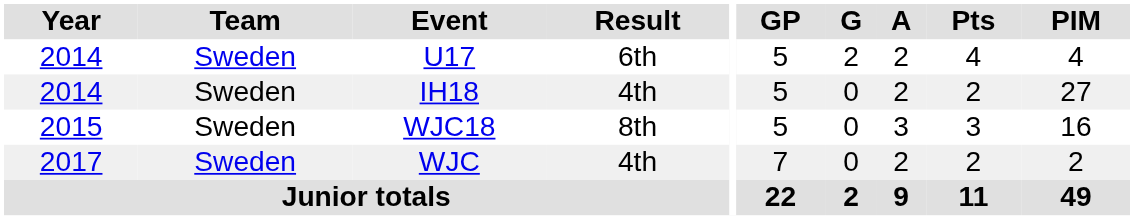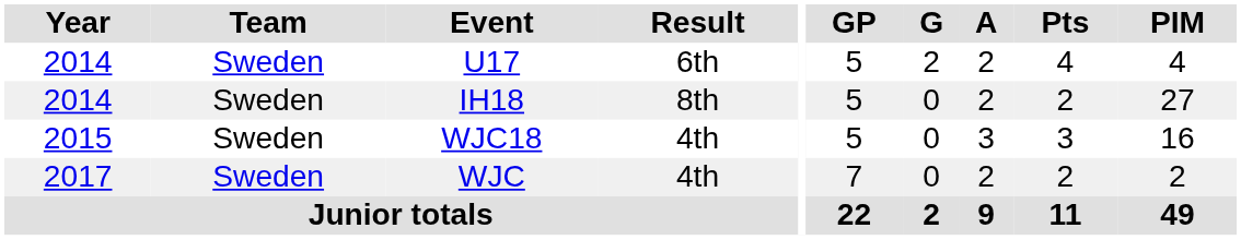 <table border="0" cellpadding="1" cellspacing="0" ID="Table3" style="text-align:center; width:40em">
 <tr ALIGN="center" bgcolor="#e0e0e0">
 <th>Year</th>
 <th>Team</th>
 <th>Event</th>
 <th>Result</th>
 <th rowspan="99" bgcolor="#ffffff"></th>
 <th>GP</th>
 <th>G</th>
 <th>A</th>
 <th>Pts</th>
 <th>PIM</th>
 </tr>
 <tr>
 <td><a href='#'>2014</a></td>
 <td><a href='#'>Sweden</a></td>
 <td><a href='#'>U17</a></td>
 <td>6th</td>
 <td>5</td>
 <td>2</td>
 <td>2</td>
 <td>4</td>
 <td>4</td>
 </tr>
 <tr bgcolor="#f0f0f0">
 <td><a href='#'>2014</a></td>
 <td>Sweden</td>
 <td><a href='#'>IH18</a></td>
-<td>4th</td>
+<td>8th</td>
 <td>5</td>
 <td>0</td>
 <td>2</td>
 <td>2</td>
 <td>27</td>
 </tr>
 <tr>
 <td><a href='#'>2015</a></td>
 <td>Sweden</td>
 <td><a href='#'>WJC18</a></td>
-<td>8th</td>
+<td>4th</td>
 <td>5</td>
 <td>0</td>
 <td>3</td>
 <td>3</td>
 <td>16</td>
 </tr>
 <tr bgcolor="#f0f0f0">
 <td><a href='#'>2017</a></td>
 <td><a href='#'>Sweden</a></td>
 <td><a href='#'>WJC</a></td>
 <td>4th</td>
 <td>7</td>
 <td>0</td>
 <td>2</td>
 <td>2</td>
 <td>2</td>
 </tr>
 <tr bgcolor="#e0e0e0">
 <th colspan="4">Junior totals</th>
 <th>22</th>
 <th>2</th>
 <th>9</th>
 <th>11</th>
 <th>49</th>
 </tr>
 </table>
